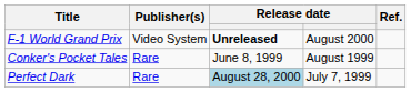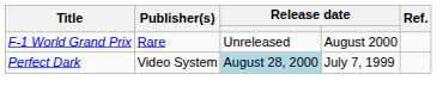 <table class="wikitable plainrowheaders sortable">
 <tr>
 <th rowspan="2">Title</th>
 <th rowspan="2">Publisher(s)</th>
 <th colspan="2">Release date</th>
 <th rowspan="2" class="unsortable">Ref.</th>
 </tr>
 <tr>
 <th data-sort-type="date"></th>
 <th data-sort-type="date"></th>
 </tr>
 <tr>
 <td><em><a href='#'>F-1 World Grand Prix</a></em></td>
-<td>Video System</td>
-<td><strong>Unreleased</strong></td>
+<td><a href='#'>Rare</a></td>
+<td>Unreleased</td>
 <td>August 2000</td>
 <td></td>
 </tr>
 <tr>
-<td><em><a href='#'>Conker's Pocket Tales</a></em></td>
-<td><a href='#'>Rare</a></td>
-<td>June 8, 1999</td>
-<td>August 1999</td>
-<td></td>
-</tr>
-<tr>
 <td><em><a href='#'>Perfect Dark</a></em></td>
-<td><a href='#'>Rare</a></td>
+<td>Video System</td>
 <td style="background: lightblue;">August 28, 2000</td>
 <td>July 7, 1999</td>
 <td></td>
 </tr>
 </table>
